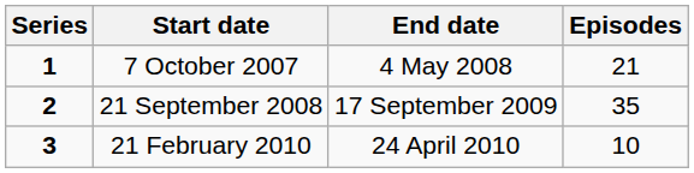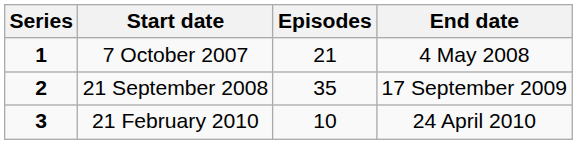 <table class="wikitable" style="text-align:center;">
 <tr>
 <th>Series</th>
 <th>Start date</th>
+<th>Episodes</th>
 <th>End date</th>
-<th>Episodes</th>
 </tr>
 <tr>
 <td><strong>1</strong></td>
 <td>7 October 2007</td>
+<td>21</td>
 <td>4 May 2008</td>
-<td>21</td>
 </tr>
 <tr>
 <td><strong>2</strong></td>
 <td>21 September 2008</td>
+<td>35</td>
 <td>17 September 2009</td>
-<td>35</td>
 </tr>
 <tr>
 <td><strong>3</strong></td>
 <td>21 February 2010</td>
+<td>10</td>
 <td>24 April 2010</td>
-<td>10</td>
 </tr>
 </table>
